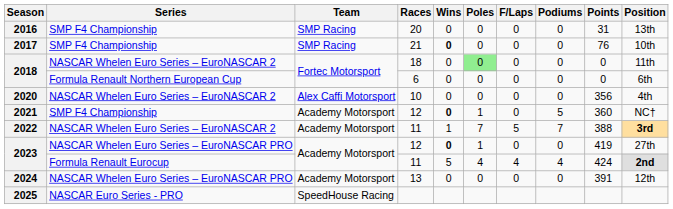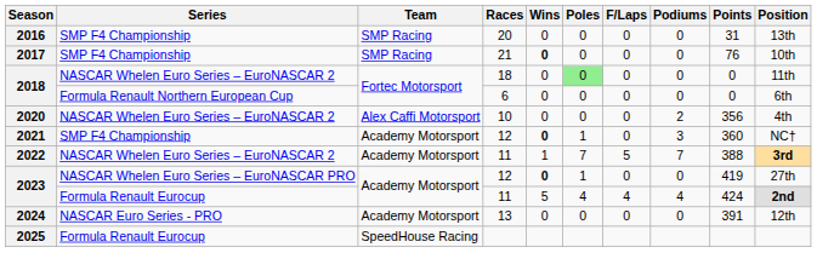 <table class="wikitable" style="font-size: 90%; text-align:center">
 <tr>
 <th>Season</th>
 <th>Series</th>
 <th>Team</th>
 <th>Races</th>
 <th>Wins</th>
 <th>Poles</th>
 <th>F/Laps</th>
 <th>Podiums</th>
 <th>Points</th>
 <th>Position</th>
 </tr>
 <tr>
 <th>2016</th>
 <td align="left"><a href='#'>SMP F4 Championship</a></td>
 <td align="left"><a href='#'>SMP Racing</a></td>
 <td>20</td>
 <td>0</td>
 <td>0</td>
 <td>0</td>
 <td>0</td>
 <td>31</td>
 <td>13th</td>
 </tr>
 <tr>
 <th>2017</th>
 <td align="left"><a href='#'>SMP F4 Championship</a></td>
 <td align="left"><a href='#'>SMP Racing</a></td>
 <td>21</td>
 <td><strong>0</strong></td>
 <td>0</td>
 <td>0</td>
 <td>0</td>
 <td>76</td>
 <td>10th</td>
 </tr>
 <tr>
 <th rowspan="2">2018</th>
 <td align=left><a href='#'>NASCAR Whelen Euro Series – EuroNASCAR 2</a></td>
 <td rowspan="2" align="left"><a href='#'>Fortec Motorsport</a></td>
 <td>18</td>
 <td>0</td>
 <td style="background: lightgreen;">0</td>
 <td>0</td>
 <td>0</td>
 <td>0</td>
 <td>11th</td>
 </tr>
 <tr>
 <td align=left><a href='#'>Formula Renault Northern European Cup</a></td>
 <td>6</td>
 <td>0</td>
 <td>0</td>
 <td>0</td>
 <td>0</td>
 <td>0</td>
 <td>6th</td>
 </tr>
 <tr>
 <th>2020</th>
 <td align="left"><a href='#'>NASCAR Whelen Euro Series – EuroNASCAR 2</a></td>
 <td align="left"><a href='#'>Alex Caffi Motorsport</a></td>
 <td>10</td>
 <td>0</td>
 <td>0</td>
 <td>0</td>
-<td>0</td>
+<td>2</td>
 <td>356</td>
 <td>4th</td>
 </tr>
 <tr>
 <th>2021</th>
 <td align="left"><a href='#'>SMP F4 Championship</a></td>
 <td align="left">Academy Motorsport</td>
 <td>12</td>
 <td><strong>0</strong></td>
 <td>1</td>
 <td>0</td>
-<td>5</td>
+<td>3</td>
 <td>360</td>
 <td>NC†</td>
 </tr>
 <tr>
 <th>2022</th>
 <td align=left><a href='#'>NASCAR Whelen Euro Series – EuroNASCAR 2</a></td>
 <td align=left>Academy Motorsport</td>
 <td>11</td>
 <td>1</td>
 <td>7</td>
 <td>5</td>
 <td>7</td>
 <td>388</td>
 <td style="background-color:#FFDF9F"><strong>3rd</strong></td>
 </tr>
 <tr>
 <th rowspan="2">2023</th>
 <td align=left><a href='#'>NASCAR Whelen Euro Series – EuroNASCAR PRO</a></td>
 <td rowspan="2" align=left>Academy Motorsport</td>
 <td>12</td>
 <td><strong>0</strong></td>
 <td>1</td>
 <td>0</td>
 <td>0</td>
 <td>419</td>
 <td>27th</td>
 </tr>
 <tr>
 <td align="left"><a href='#'>Formula Renault Eurocup</a></td>
 <td>11</td>
 <td>5</td>
 <td>4</td>
 <td>4</td>
 <td>4</td>
 <td>424</td>
 <td style="background-color:#DFDFDF"><strong>2nd</strong></td>
 </tr>
 <tr>
 <th>2024</th>
-<td align=left><a href='#'>NASCAR Whelen Euro Series – EuroNASCAR PRO</a></td>
+<td align=left><a href='#'>NASCAR Euro Series - PRO</a></td>
 <td align=left>Academy Motorsport</td>
 <td>13</td>
 <td>0</td>
 <td>0</td>
 <td>0</td>
 <td>0</td>
 <td>391</td>
 <td>12th</td>
 </tr>
 <tr>
 <th>2025</th>
-<td align=left><a href='#'>NASCAR Euro Series - PRO</a></td>
+<td align="left"><a href='#'>Formula Renault Eurocup</a></td>
 <td align=left>SpeedHouse Racing</td>
 <td></td>
 <td></td>
 <td></td>
 <td></td>
 <td></td>
 <td></td>
 <td></td>
 </tr>
 </table>
